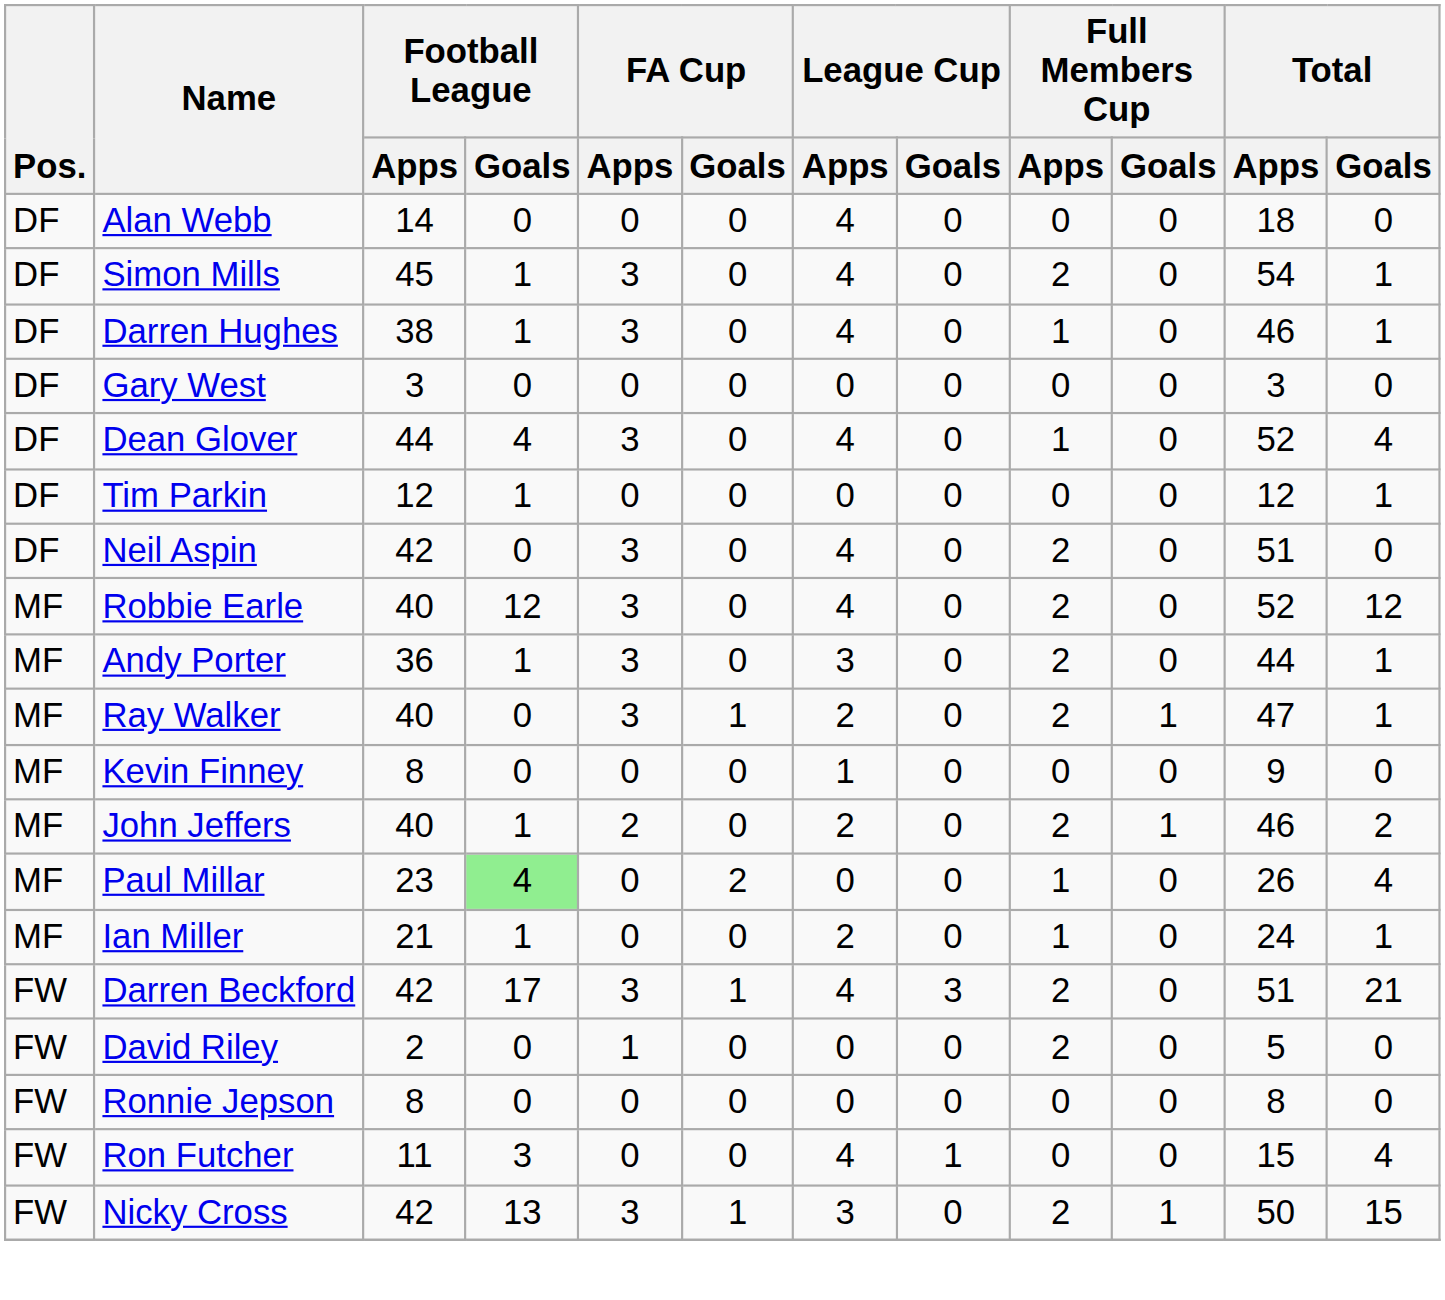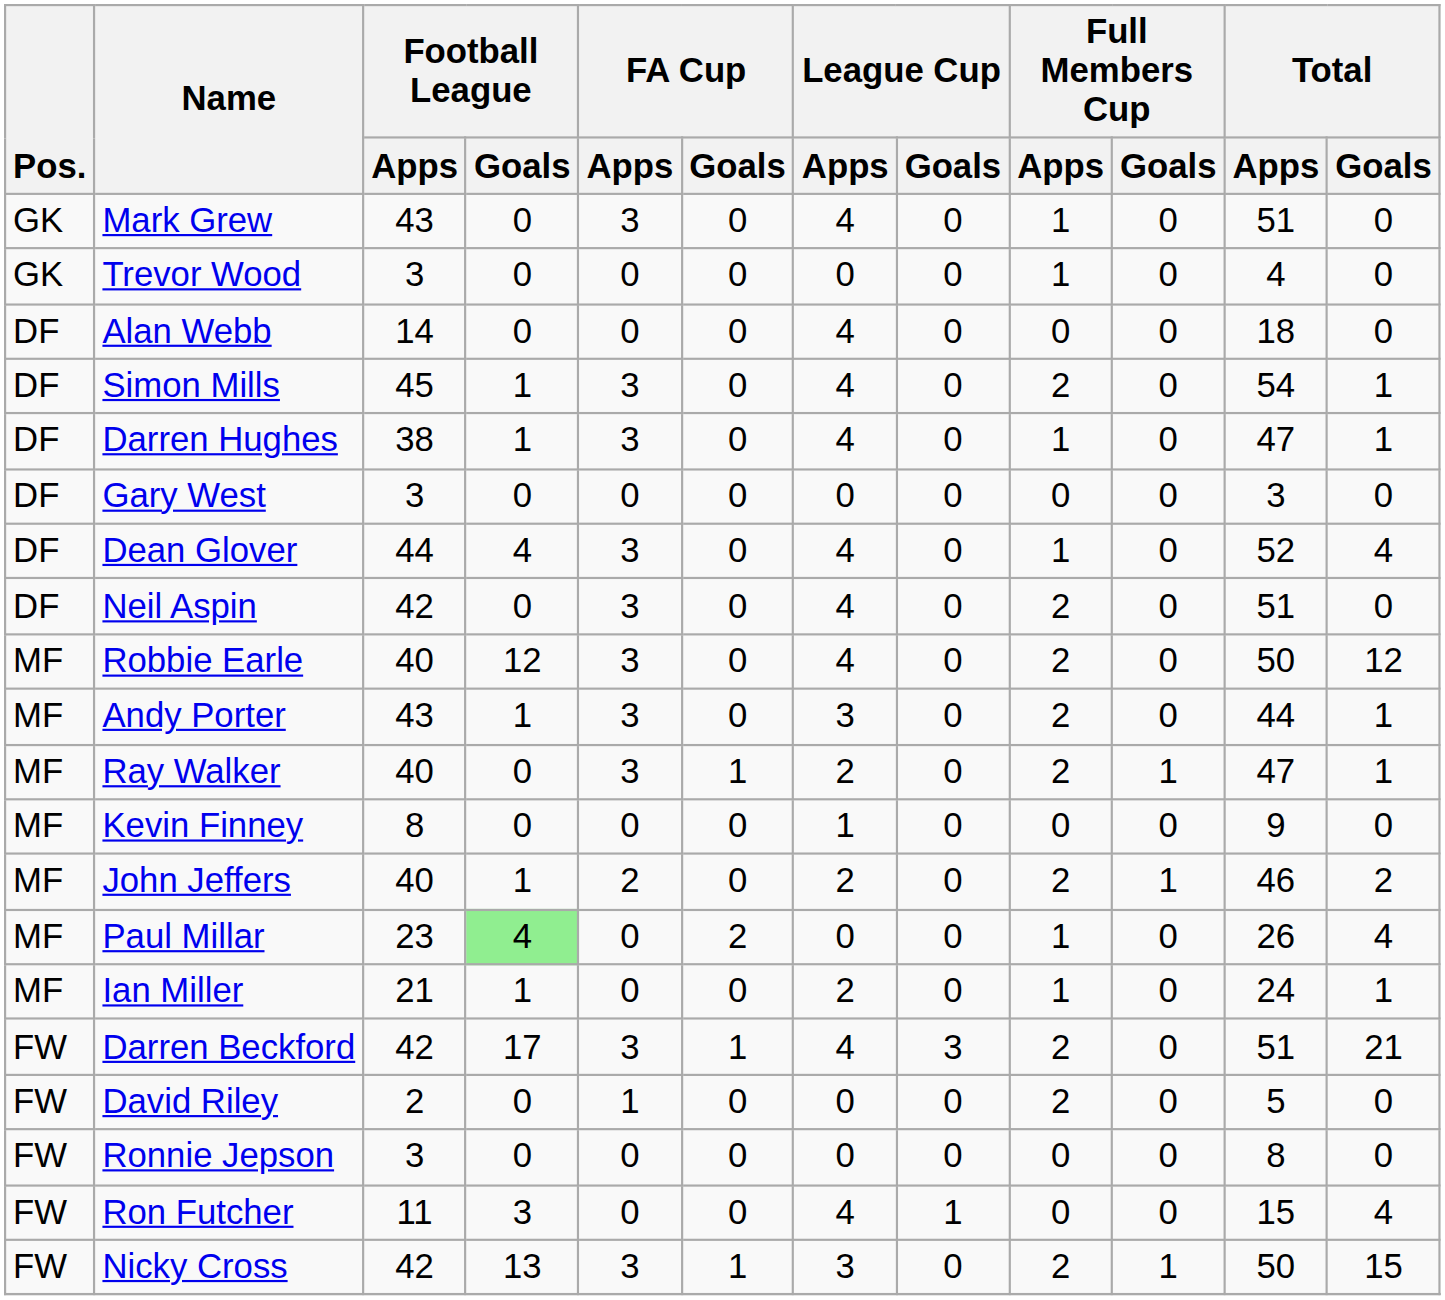 <table class="wikitable" style="text-align:center">
 <tr>
 <th rowspan="2" valign="bottom">Pos.</th>
 <th rowspan="2">Name</th>
 <th colspan="2" width="85">Football League</th>
 <th colspan="2" width="85">FA Cup</th>
 <th colspan="2" width="85">League Cup</th>
 <th colspan="2" width="85">Full Members Cup</th>
 <th colspan="2" width="85">Total</th>
 </tr>
 <tr>
 <th>Apps</th>
 <th>Goals</th>
 <th>Apps</th>
 <th>Goals</th>
 <th>Apps</th>
 <th>Goals</th>
 <th>Apps</th>
 <th>Goals</th>
 <th>Apps</th>
 <th>Goals</th>
+</tr>
+<tr>
+<td align="left">GK</td>
+<td align="left"> <a href='#'>Mark Grew</a></td>
+<td>43</td>
+<td>0</td>
+<td>3</td>
+<td>0</td>
+<td>4</td>
+<td>0</td>
+<td>1</td>
+<td>0</td>
+<td>51</td>
+<td>0</td>
+</tr>
+<tr>
+<td align="left">GK</td>
+<td align="left"> <a href='#'>Trevor Wood</a></td>
+<td>3</td>
+<td>0</td>
+<td>0</td>
+<td>0</td>
+<td>0</td>
+<td>0</td>
+<td>1</td>
+<td>0</td>
+<td>4</td>
+<td>0</td>
 </tr>
 <tr>
 <td align="left">DF</td>
 <td align="left"> <a href='#'>Alan Webb</a></td>
 <td>14</td>
 <td>0</td>
 <td>0</td>
 <td>0</td>
 <td>4</td>
 <td>0</td>
 <td>0</td>
 <td>0</td>
 <td>18</td>
 <td>0</td>
 </tr>
 <tr>
 <td align="left">DF</td>
 <td align="left"> <a href='#'>Simon Mills</a></td>
 <td>45</td>
 <td>1</td>
 <td>3</td>
 <td>0</td>
 <td>4</td>
 <td>0</td>
 <td>2</td>
 <td>0</td>
 <td>54</td>
 <td>1</td>
 </tr>
 <tr>
 <td align="left">DF</td>
 <td align="left"> <a href='#'>Darren Hughes</a></td>
 <td>38</td>
 <td>1</td>
 <td>3</td>
 <td>0</td>
 <td>4</td>
 <td>0</td>
 <td>1</td>
 <td>0</td>
-<td>46</td>
+<td>47</td>
 <td>1</td>
 </tr>
 <tr>
 <td align="left">DF</td>
 <td align="left"> <a href='#'>Gary West</a></td>
 <td>3</td>
 <td>0</td>
 <td>0</td>
 <td>0</td>
 <td>0</td>
 <td>0</td>
 <td>0</td>
 <td>0</td>
 <td>3</td>
 <td>0</td>
 </tr>
 <tr>
 <td align="left">DF</td>
 <td align="left"> <a href='#'>Dean Glover</a></td>
 <td>44</td>
 <td>4</td>
 <td>3</td>
 <td>0</td>
 <td>4</td>
 <td>0</td>
 <td>1</td>
 <td>0</td>
 <td>52</td>
 <td>4</td>
 </tr>
 <tr>
 <td align="left">DF</td>
-<td align="left"> <a href='#'>Tim Parkin</a></td>
-<td>12</td>
-<td>1</td>
-<td>0</td>
-<td>0</td>
-<td>0</td>
-<td>0</td>
-<td>0</td>
-<td>0</td>
-<td>12</td>
-<td>1</td>
-</tr>
-<tr>
-<td align="left">DF</td>
 <td align="left"> <a href='#'>Neil Aspin</a></td>
 <td>42</td>
 <td>0</td>
 <td>3</td>
 <td>0</td>
 <td>4</td>
 <td>0</td>
 <td>2</td>
 <td>0</td>
 <td>51</td>
 <td>0</td>
 </tr>
 <tr>
 <td align="left">MF</td>
 <td align="left"> <a href='#'>Robbie Earle</a></td>
 <td>40</td>
 <td>12</td>
 <td>3</td>
 <td>0</td>
 <td>4</td>
 <td>0</td>
 <td>2</td>
 <td>0</td>
-<td>52</td>
+<td>50</td>
 <td>12</td>
 </tr>
 <tr>
 <td align="left">MF</td>
 <td align="left"> <a href='#'>Andy Porter</a></td>
-<td>36</td>
+<td>43</td>
 <td>1</td>
 <td>3</td>
 <td>0</td>
 <td>3</td>
 <td>0</td>
 <td>2</td>
 <td>0</td>
 <td>44</td>
 <td>1</td>
 </tr>
 <tr>
 <td align="left">MF</td>
 <td align="left"> <a href='#'>Ray Walker</a></td>
 <td>40</td>
 <td>0</td>
 <td>3</td>
 <td>1</td>
 <td>2</td>
 <td>0</td>
 <td>2</td>
 <td>1</td>
 <td>47</td>
 <td>1</td>
 </tr>
 <tr>
 <td align="left">MF</td>
 <td align="left"> <a href='#'>Kevin Finney</a></td>
 <td>8</td>
 <td>0</td>
 <td>0</td>
 <td>0</td>
 <td>1</td>
 <td>0</td>
 <td>0</td>
 <td>0</td>
 <td>9</td>
 <td>0</td>
 </tr>
 <tr>
 <td align="left">MF</td>
 <td align="left"> <a href='#'>John Jeffers</a></td>
 <td>40</td>
 <td>1</td>
 <td>2</td>
 <td>0</td>
 <td>2</td>
 <td>0</td>
 <td>2</td>
 <td>1</td>
 <td>46</td>
 <td>2</td>
 </tr>
 <tr>
 <td align="left">MF</td>
 <td align="left"> <a href='#'>Paul Millar</a></td>
 <td>23</td>
 <td style="background: lightgreen;">4</td>
 <td>0</td>
 <td>2</td>
 <td>0</td>
 <td>0</td>
 <td>1</td>
 <td>0</td>
 <td>26</td>
 <td>4</td>
 </tr>
 <tr>
 <td align="left">MF</td>
 <td align="left"> <a href='#'>Ian Miller</a></td>
 <td>21</td>
 <td>1</td>
 <td>0</td>
 <td>0</td>
 <td>2</td>
 <td>0</td>
 <td>1</td>
 <td>0</td>
 <td>24</td>
 <td>1</td>
 </tr>
 <tr>
 <td align="left">FW</td>
 <td align="left"> <a href='#'>Darren Beckford</a></td>
 <td>42</td>
 <td>17</td>
 <td>3</td>
 <td>1</td>
 <td>4</td>
 <td>3</td>
 <td>2</td>
 <td>0</td>
 <td>51</td>
 <td>21</td>
 </tr>
 <tr>
 <td align="left">FW</td>
 <td align="left"> <a href='#'>David Riley</a></td>
 <td>2</td>
 <td>0</td>
 <td>1</td>
 <td>0</td>
 <td>0</td>
 <td>0</td>
 <td>2</td>
 <td>0</td>
 <td>5</td>
 <td>0</td>
 </tr>
 <tr>
 <td align="left">FW</td>
 <td align="left"> <a href='#'>Ronnie Jepson</a></td>
-<td>8</td>
+<td>3</td>
 <td>0</td>
 <td>0</td>
 <td>0</td>
 <td>0</td>
 <td>0</td>
 <td>0</td>
 <td>0</td>
 <td>8</td>
 <td>0</td>
 </tr>
 <tr>
 <td align="left">FW</td>
 <td align="left"> <a href='#'>Ron Futcher</a></td>
 <td>11</td>
 <td>3</td>
 <td>0</td>
 <td>0</td>
 <td>4</td>
 <td>1</td>
 <td>0</td>
 <td>0</td>
 <td>15</td>
 <td>4</td>
 </tr>
 <tr>
 <td align="left">FW</td>
 <td align="left"> <a href='#'>Nicky Cross</a></td>
 <td>42</td>
 <td>13</td>
 <td>3</td>
 <td>1</td>
 <td>3</td>
 <td>0</td>
 <td>2</td>
 <td>1</td>
 <td>50</td>
 <td>15</td>
 </tr>
 <tr>
 </tr>
 </table>
